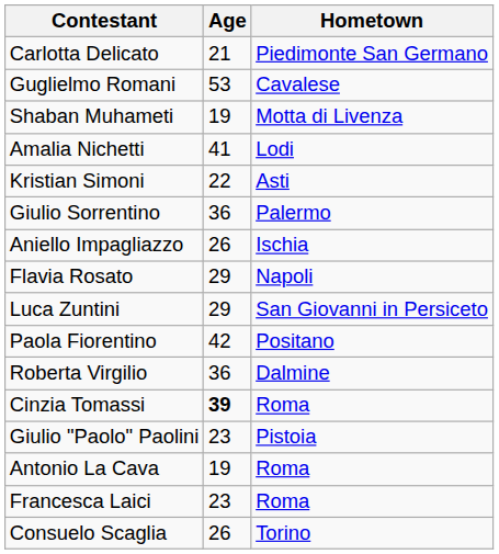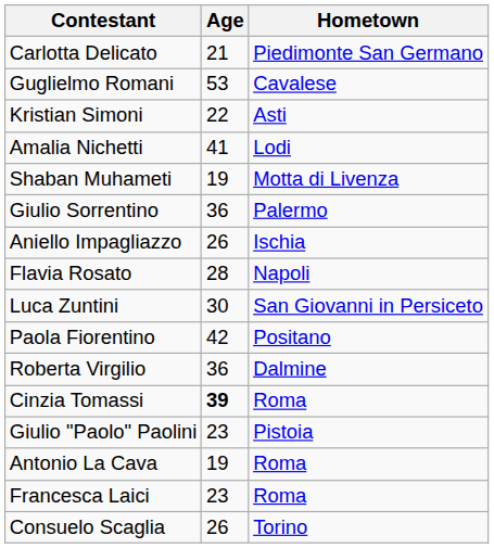 <table class="wikitable sortable plainrowheaders">
 <tr>
 <th scope="col">Contestant</th>
 <th scope="col">Age</th>
 <th scope="col">Hometown</th>
 </tr>
 <tr>
 <td>Carlotta Delicato</td>
 <td>21</td>
 <td><a href='#'>Piedimonte San Germano</a></td>
 </tr>
 <tr>
 <td>Guglielmo Romani</td>
 <td>53</td>
 <td><a href='#'>Cavalese</a></td>
 </tr>
 <tr>
-<td>Shaban Muhameti</td>
-<td>19</td>
-<td><a href='#'>Motta di Livenza</a></td>
+<td>Kristian Simoni</td>
+<td>22</td>
+<td><a href='#'>Asti</a></td>
 </tr>
 <tr>
 <td>Amalia Nichetti</td>
 <td>41</td>
 <td><a href='#'>Lodi</a></td>
 </tr>
 <tr>
-<td>Kristian Simoni</td>
-<td>22</td>
-<td><a href='#'>Asti</a></td>
+<td>Shaban Muhameti</td>
+<td>19</td>
+<td><a href='#'>Motta di Livenza</a></td>
 </tr>
 <tr>
 <td>Giulio Sorrentino</td>
 <td>36</td>
 <td><a href='#'>Palermo</a></td>
 </tr>
 <tr>
 <td>Aniello Impagliazzo</td>
 <td>26</td>
 <td><a href='#'>Ischia</a></td>
 </tr>
 <tr>
 <td>Flavia Rosato</td>
-<td>29</td>
+<td>28</td>
 <td><a href='#'>Napoli</a></td>
 </tr>
 <tr>
 <td>Luca Zuntini</td>
-<td>29</td>
+<td>30</td>
 <td><a href='#'>San Giovanni in Persiceto</a></td>
 </tr>
 <tr>
 <td>Paola Fiorentino</td>
 <td>42</td>
 <td><a href='#'>Positano</a></td>
 </tr>
 <tr>
 <td>Roberta Virgilio</td>
 <td>36</td>
 <td><a href='#'>Dalmine</a></td>
 </tr>
 <tr>
 <td>Cinzia Tomassi</td>
 <td><strong>39</strong></td>
 <td><a href='#'>Roma</a></td>
 </tr>
 <tr>
 <td>Giulio "Paolo" Paolini</td>
 <td>23</td>
 <td><a href='#'>Pistoia</a></td>
 </tr>
 <tr>
 <td>Antonio La Cava</td>
 <td>19</td>
 <td><a href='#'>Roma</a></td>
 </tr>
 <tr>
 <td>Francesca Laici</td>
 <td>23</td>
 <td><a href='#'>Roma</a></td>
 </tr>
 <tr>
 <td>Consuelo Scaglia</td>
 <td>26</td>
 <td><a href='#'>Torino</a></td>
 </tr>
 </table>
